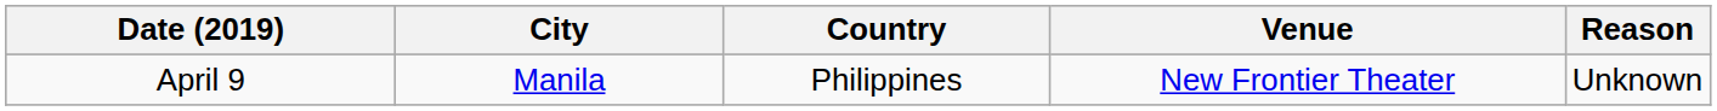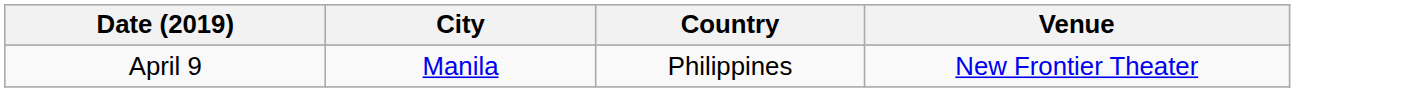 <table class="wikitable" style="text-align:center;">
 <tr>
 <th scope="col" style="width:12em;">Date (2019)</th>
 <th scope="col" style="width:10em;">City</th>
 <th scope="col" style="width:10em;">Country</th>
 <th scope="col" style="width:16em;">Venue</th>
-<th>Reason</th>
 </tr>
 <tr>
 <td>April 9</td>
 <td><a href='#'>Manila</a></td>
 <td>Philippines</td>
 <td><a href='#'>New Frontier Theater</a></td>
-<td>Unknown</td>
 </tr>
 </table>
